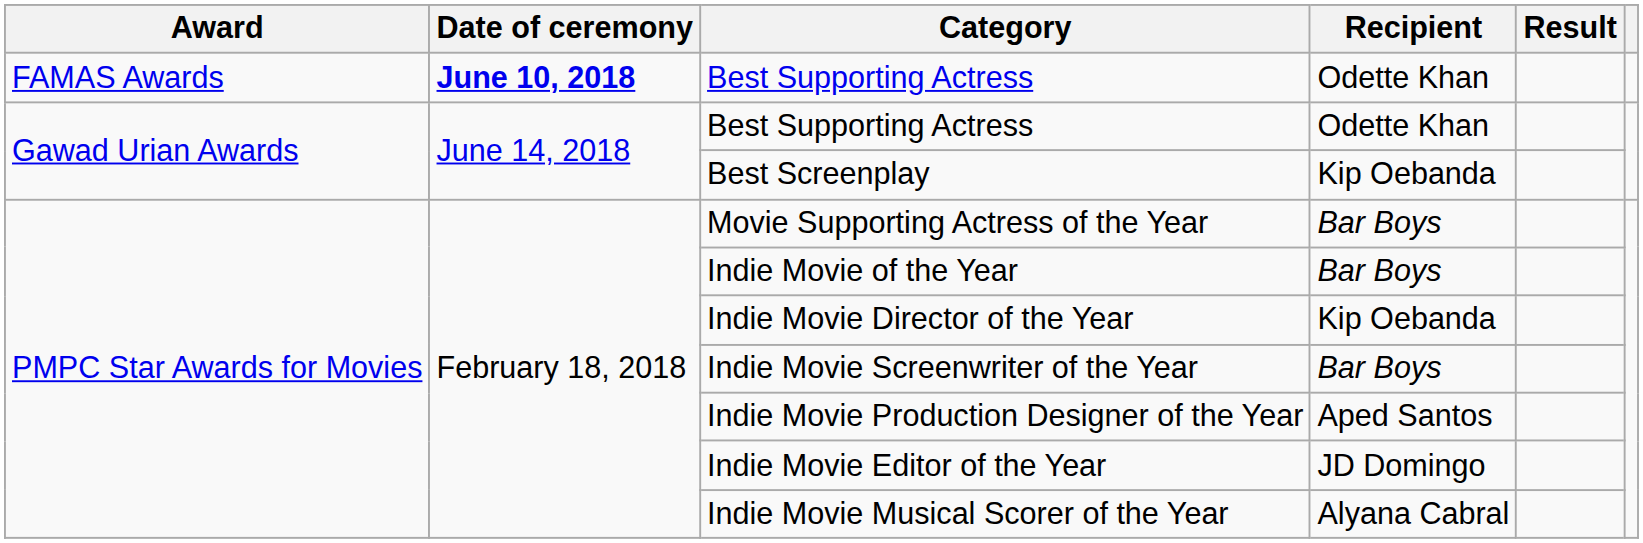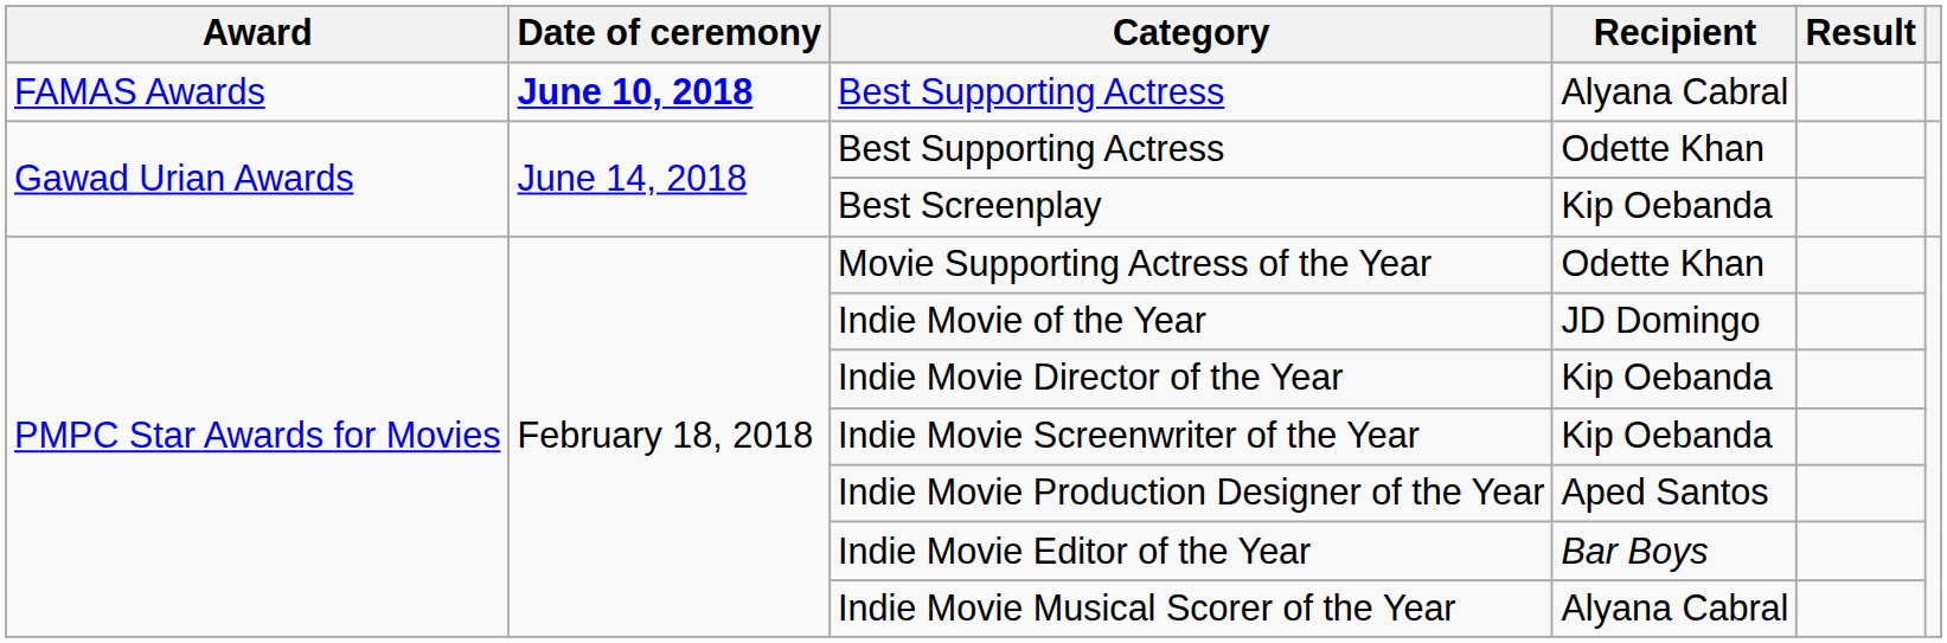 <table class="wikitable sortable">
 <tr>
 <th>Award</th>
 <th>Date of ceremony</th>
 <th>Category</th>
 <th>Recipient</th>
 <th>Result</th>
 <th></th>
 </tr>
 <tr>
 <td><a href='#'>FAMAS Awards</a></td>
 <td><strong><a href='#'>June 10, 2018</a></strong></td>
 <td><a href='#'>Best Supporting Actress</a></td>
-<td>Odette Khan</td>
+<td>Alyana Cabral</td>
 <td></td>
 <td style="text-align:center;"></td>
 </tr>
 <tr>
 <td rowspan="2"><a href='#'>Gawad Urian Awards</a></td>
 <td rowspan="2"><a href='#'>June 14, 2018</a></td>
 <td>Best Supporting Actress</td>
 <td>Odette Khan</td>
 <td></td>
 <td rowspan="2" style="text-align:center;"></td>
 </tr>
 <tr>
 <td>Best Screenplay</td>
 <td>Kip Oebanda</td>
 <td></td>
 </tr>
 <tr>
 <td rowspan="7"><a href='#'>PMPC Star Awards for Movies</a></td>
 <td rowspan="7">February 18, 2018</td>
 <td>Movie Supporting Actress of the Year</td>
-<td><em>Bar Boys</em></td>
+<td>Odette Khan</td>
 <td></td>
 <td rowspan="7" style="text-align:center;"></td>
 </tr>
 <tr>
 <td>Indie Movie of the Year</td>
-<td><em>Bar Boys</em></td>
+<td>JD Domingo</td>
 <td></td>
 </tr>
 <tr>
 <td>Indie Movie Director of the Year</td>
 <td>Kip Oebanda</td>
 <td></td>
 </tr>
 <tr>
 <td>Indie Movie Screenwriter of the Year</td>
-<td><em>Bar Boys</em></td>
+<td>Kip Oebanda</td>
 <td></td>
 </tr>
 <tr>
 <td>Indie Movie Production Designer of the Year</td>
 <td>Aped Santos</td>
 <td></td>
 </tr>
 <tr>
 <td>Indie Movie Editor of the Year</td>
-<td>JD Domingo</td>
+<td><em>Bar Boys</em></td>
 <td></td>
 </tr>
 <tr>
 <td>Indie Movie Musical Scorer of the Year</td>
 <td>Alyana Cabral</td>
 <td></td>
 </tr>
 </table>
